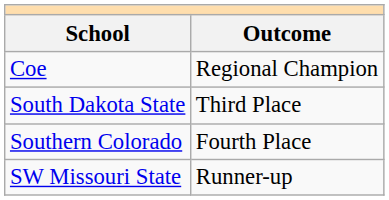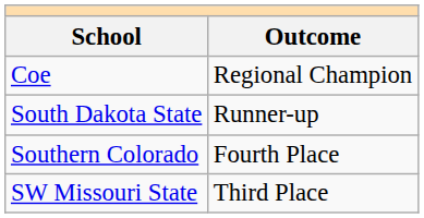 <table class="wikitable">
 <tr>
 <th colspan="3" style="background:#ffdead;"></th>
 </tr>
 <tr>
 <th>School</th>
 <th>Outcome</th>
 </tr>
 <tr>
 <td><a href='#'>Coe</a></td>
 <td>Regional Champion</td>
 </tr>
 <tr>
 <td><a href='#'>South Dakota State</a></td>
-<td>Third Place</td>
+<td>Runner-up</td>
 </tr>
 <tr>
 <td><a href='#'>Southern Colorado</a></td>
 <td>Fourth Place</td>
 </tr>
 <tr>
 <td><a href='#'>SW Missouri State</a></td>
-<td>Runner-up</td>
+<td>Third Place</td>
 </tr>
 </table>
